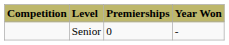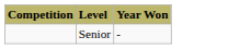 <table class="wikitable">
 <tr style="background:#bdb76b;">
 <td><strong>Competition</strong></td>
 <td><strong>Level</strong></td>
-<td><strong>Premierships</strong></td>
 <td><strong>Year Won</strong></td>
 </tr>
 <tr>
 <td><strong></strong></td>
 <td>Senior</td>
-<td>0</td>
 <td>-</td>
 </tr>
 </table>
